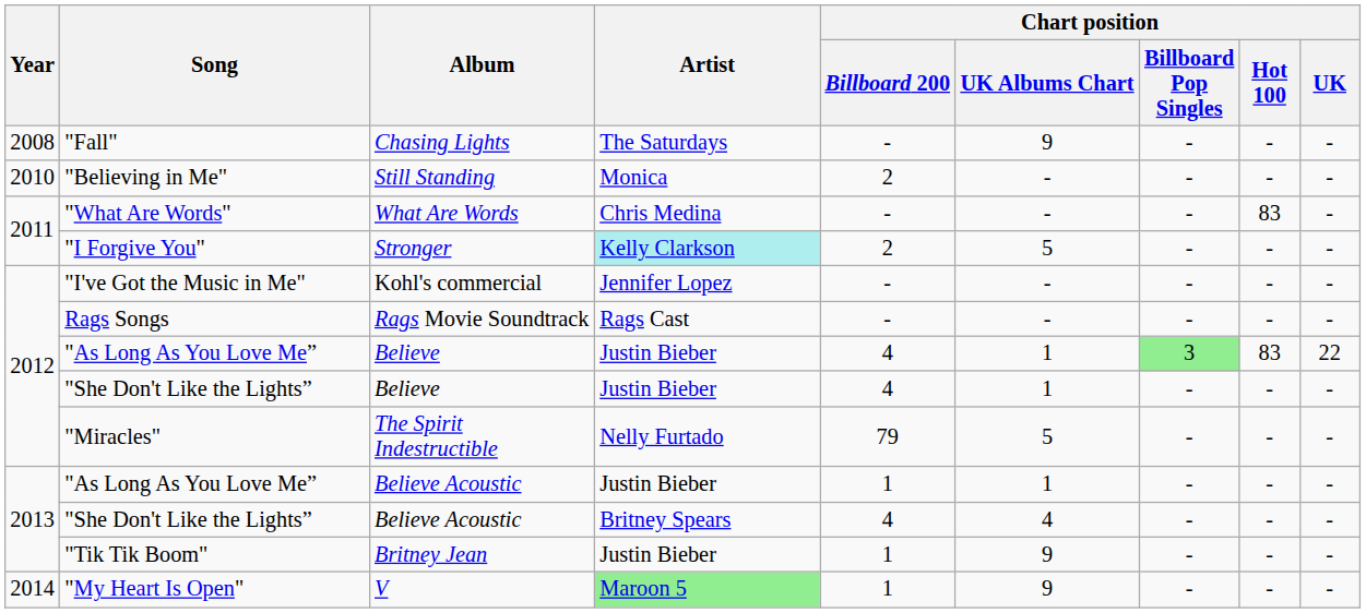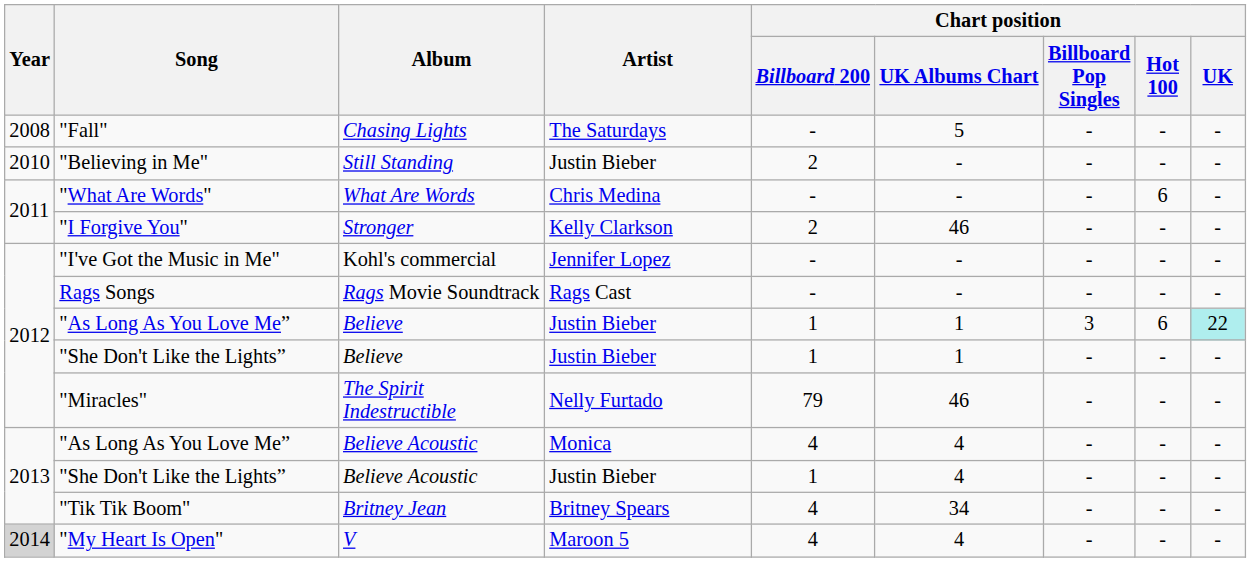 <table class="wikitable">
 <tr>
 <th rowspan="2">Year</th>
 <th style="width:216px;" rowspan="2">Song</th>
 <th style="width:155px;" rowspan="2">Album</th>
 <th style="width:155px;" rowspan="2">Artist</th>
 <th colspan="5">Chart position</th>
 </tr>
 <tr>
 <th style="width:36px:"><a href='#'><em>Billboard</em> 200</a></th>
 <th style="width:36px:"><a href='#'>UK Albums Chart</a></th>
 <th style="width:36px;"><a href='#'>Billboard Pop Singles</a></th>
 <th style="width:36px;"><a href='#'>Hot 100</a></th>
 <th style="width:36px;"><a href='#'>UK</a></th>
 </tr>
 <tr>
 <td>2008</td>
 <td>"Fall"</td>
 <td><em><a href='#'>Chasing Lights</a></em></td>
 <td><a href='#'>The Saturdays</a></td>
 <td style="text-align:center;">-</td>
-<td style="text-align:center;">9</td>
+<td style="text-align:center;">5</td>
 <td style="text-align:center;">-</td>
 <td style="text-align:center;">-</td>
 <td style="text-align:center;">-</td>
 </tr>
 <tr>
 <td>2010</td>
 <td>"Believing in Me"</td>
 <td><em><a href='#'>Still Standing</a></em></td>
-<td><a href='#'>Monica</a></td>
+<td>Justin Bieber</td>
 <td style="text-align:center;">2</td>
 <td style="text-align:center;">-</td>
 <td style="text-align:center;">-</td>
 <td style="text-align:center;">-</td>
 <td style="text-align:center;">-</td>
 </tr>
 <tr>
 <td rowspan="2">2011</td>
 <td>"<a href='#'>What Are Words</a>"</td>
 <td><em><a href='#'>What Are Words</a></em></td>
 <td><a href='#'>Chris Medina</a></td>
 <td style="text-align:center;">-</td>
 <td style="text-align:center;">-</td>
 <td style="text-align:center;">-</td>
-<td style="text-align:center;">83</td>
+<td style="text-align:center;">6</td>
 <td style="text-align:center;">-</td>
 </tr>
 <tr>
 <td>"<a href='#'>I Forgive You</a>"</td>
 <td><em><a href='#'>Stronger</a></em></td>
-<td style="background: paleturquoise;"><a href='#'>Kelly Clarkson</a></td>
+<td><a href='#'>Kelly Clarkson</a></td>
 <td style="text-align:center;">2</td>
-<td style="text-align:center;">5</td>
+<td style="text-align:center;">46</td>
 <td style="text-align:center;">-</td>
 <td style="text-align:center;">-</td>
 <td style="text-align:center;">-</td>
 </tr>
 <tr>
 <td rowspan="5">2012</td>
 <td>"I've Got the Music in Me"</td>
 <td>Kohl's commercial</td>
 <td><a href='#'>Jennifer Lopez</a></td>
 <td style="text-align:center;">-</td>
 <td style="text-align:center;">-</td>
 <td style="text-align:center;">-</td>
 <td style="text-align:center;">-</td>
 <td style="text-align:center;">-</td>
 </tr>
 <tr>
 <td><a href='#'>Rags</a> Songs</td>
 <td><em><a href='#'>Rags</a></em> Movie Soundtrack</td>
 <td><a href='#'>Rags</a> Cast</td>
 <td style="text-align:center;">-</td>
 <td style="text-align:center;">-</td>
 <td style="text-align:center;">-</td>
 <td style="text-align:center;">-</td>
 <td style="text-align:center;">-</td>
 </tr>
 <tr>
 <td>"<a href='#'>As Long As You Love Me</a>”</td>
 <td><em><a href='#'>Believe</a></em></td>
 <td><a href='#'>Justin Bieber</a></td>
-<td style="text-align:center;">4</td>
 <td style="text-align:center;">1</td>
-<td style="background: lightgreen; text-align:center;">3</td>
-<td style="text-align:center;">83</td>
-<td style="text-align:center;">22</td>
+<td style="text-align:center;">1</td>
+<td style="text-align:center;">3</td>
+<td style="text-align:center;">6</td>
+<td style="background: paleturquoise; text-align:center;">22</td>
 </tr>
 <tr>
 <td>"She Don't Like the Lights”</td>
 <td><em>Believe</em></td>
 <td><a href='#'>Justin Bieber</a></td>
-<td style="text-align:center;">4</td>
+<td style="text-align:center;">1</td>
 <td style="text-align:center;">1</td>
 <td style="text-align:center;">-</td>
 <td style="text-align:center;">-</td>
 <td style="text-align:center;">-</td>
 </tr>
 <tr>
 <td>"Miracles"</td>
 <td><em><a href='#'>The Spirit Indestructible</a></em></td>
 <td><a href='#'>Nelly Furtado</a></td>
 <td style="text-align:center;">79</td>
-<td style="text-align:center;">5</td>
+<td style="text-align:center;">46</td>
 <td style="text-align:center;">-</td>
 <td style="text-align:center;">-</td>
 <td style="text-align:center;">-</td>
 </tr>
 <tr>
 <td rowspan="3">2013</td>
 <td>"As Long As You Love Me”</td>
 <td><em><a href='#'>Believe Acoustic</a></em></td>
-<td>Justin Bieber</td>
-<td style="text-align:center;">1</td>
-<td style="text-align:center;">1</td>
+<td><a href='#'>Monica</a></td>
+<td style="text-align:center;">4</td>
+<td style="text-align:center;">4</td>
 <td style="text-align:center;">-</td>
 <td style="text-align:center;">-</td>
 <td style="text-align:center;">-</td>
 </tr>
 <tr>
 <td>"She Don't Like the Lights”</td>
 <td><em>Believe Acoustic</em></td>
-<td><a href='#'>Britney Spears</a></td>
-<td style="text-align:center;">4</td>
+<td>Justin Bieber</td>
+<td style="text-align:center;">1</td>
 <td style="text-align:center;">4</td>
 <td style="text-align:center;">-</td>
 <td style="text-align:center;">-</td>
 <td style="text-align:center;">-</td>
 </tr>
 <tr>
 <td>"Tik Tik Boom"</td>
 <td><em><a href='#'>Britney Jean</a></em></td>
-<td>Justin Bieber</td>
-<td style="text-align:center;">1</td>
-<td style="text-align:center;">9</td>
+<td><a href='#'>Britney Spears</a></td>
+<td style="text-align:center;">4</td>
+<td style="text-align:center;">34</td>
 <td style="text-align:center;">-</td>
 <td style="text-align:center;">-</td>
 <td style="text-align:center;">-</td>
 </tr>
 <tr>
-<td rowspan="1">2014</td>
+<td rowspan="1" style="background: lightgrey;">2014</td>
 <td>"<a href='#'>My Heart Is Open</a>"</td>
 <td><em><a href='#'>V</a></em></td>
-<td style="background: lightgreen;"><a href='#'>Maroon 5</a></td>
-<td style="text-align:center;">1</td>
-<td style="text-align:center;">9</td>
+<td><a href='#'>Maroon 5</a></td>
+<td style="text-align:center;">4</td>
+<td style="text-align:center;">4</td>
 <td style="text-align:center;">-</td>
 <td style="text-align:center;">-</td>
 <td style="text-align:center;">-</td>
 </tr>
 </table>
